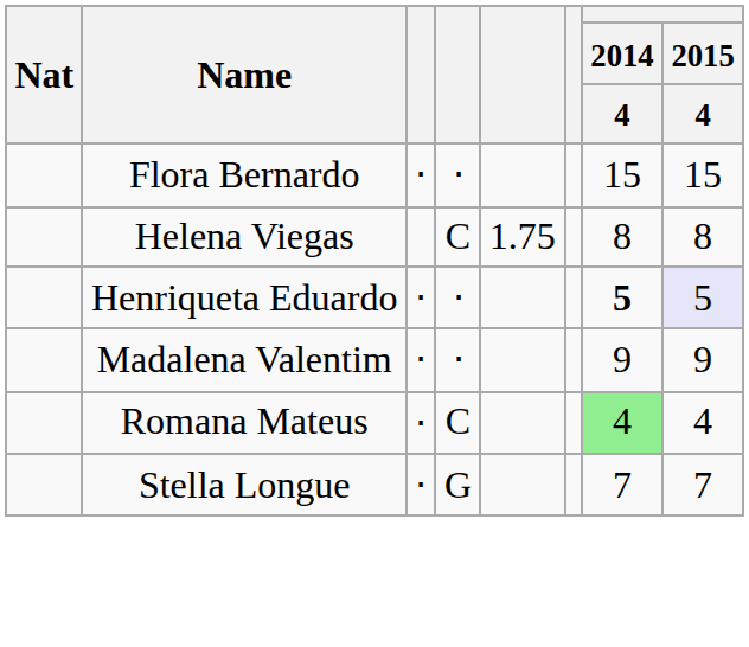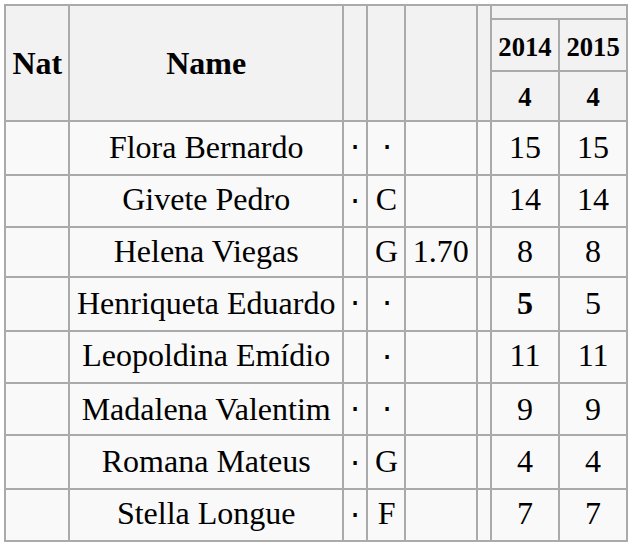 <table class="wikitable plainrowheaders sortable" style="text-align:center">
 <tr>
 <th scope="col" rowspan="3">Nat</th>
 <th scope="col" rowspan="3">Name</th>
 <th scope="col" rowspan="3"></th>
 <th scope="col" rowspan="3"></th>
 <th scope="col" rowspan="3"></th>
 <th scope="col" rowspan="3"></th>
 <th colspan="2"><small></small></th>
 </tr>
 <tr>
 <th colspan="1"><small>2014</small></th>
 <th colspan="1"><small>2015</small></th>
 </tr>
 <tr>
 <th scope="col" rowspan="1"><small>4</small></th>
 <th scope="col" rowspan="1"><small>4</small></th>
 </tr>
 <tr>
 <td></td>
 <td>Flora Bernardo</td>
 <td>⋅</td>
 <td>⋅</td>
 <td></td>
 <td></td>
 <td>15</td>
 <td>15</td>
 </tr>
 <tr>
 <td></td>
+<td>Givete Pedro</td>
+<td>⋅</td>
+<td>C</td>
+<td></td>
+<td></td>
+<td>14</td>
+<td>14</td>
+</tr>
+<tr>
+<td></td>
 <td>Helena Viegas</td>
 <td></td>
-<td>C</td>
-<td>1.75</td>
+<td data-sort-value="1">G</td>
+<td>1.70</td>
 <td></td>
 <td data-sort-value="08">8</td>
 <td data-sort-value="08">8</td>
 </tr>
 <tr>
 <td></td>
 <td>Henriqueta Eduardo</td>
 <td>⋅</td>
 <td>⋅</td>
 <td></td>
 <td></td>
 <td data-sort-value="05"><strong>5</strong></td>
-<td data-sort-value="05" style="background: lavender;">5</td>
+<td data-sort-value="05">5</td>
+</tr>
+<tr>
+<td></td>
+<td>Leopoldina Emídio</td>
+<td></td>
+<td>⋅</td>
+<td></td>
+<td></td>
+<td>11</td>
+<td>11</td>
 </tr>
 <tr>
 <td></td>
 <td>Madalena Valentim</td>
 <td>⋅</td>
 <td>⋅</td>
 <td></td>
 <td></td>
 <td data-sort-value="09">9</td>
 <td data-sort-value="09">9</td>
 </tr>
 <tr>
 <td></td>
 <td>Romana Mateus</td>
 <td>⋅</td>
-<td>C</td>
+<td data-sort-value="1">G</td>
 <td></td>
 <td></td>
-<td data-sort-value="04" style="background: lightgreen;">4</td>
+<td data-sort-value="04">4</td>
 <td data-sort-value="04">4</td>
 </tr>
 <tr>
 <td></td>
 <td>Stella Longue</td>
 <td>⋅</td>
-<td data-sort-value="1">G</td>
+<td data-sort-value="3">F</td>
 <td></td>
 <td></td>
 <td data-sort-value="07">7</td>
 <td data-sort-value="07">7</td>
 </tr>
 </table>
